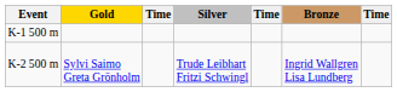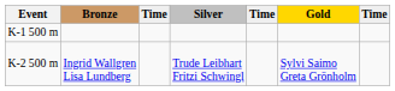 <table class="wikitable">
 <tr>
 <th>Event</th>
-<td align=center bgcolor="gold"><strong>Gold</strong></td>
+<td align=center bgcolor="CC9966"><strong>Bronze</strong></td>
 <td align=center bgcolor="EFEFEF"><strong>Time</strong></td>
 <td align=center bgcolor="silver"><strong>Silver</strong></td>
 <td align=center bgcolor="EFEFEF"><strong>Time</strong></td>
-<td align=center bgcolor="CC9966"><strong>Bronze</strong></td>
+<td align=center bgcolor="gold"><strong>Gold</strong></td>
 <td align=center bgcolor="EFEFEF"><strong>Time</strong></td>
 </tr>
 <tr>
 <td>K-1 500 m</td>
 <td></td>
 <td></td>
 <td></td>
 <td></td>
 <td></td>
 <td></td>
 </tr>
 <tr>
 <td>K-2 500 m</td>
-<td><br><a href='#'>Sylvi Saimo</a><br><a href='#'>Greta Grönholm</a></td>
+<td><br><a href='#'>Ingrid Wallgren</a><br><a href='#'>Lisa Lundberg</a></td>
 <td></td>
 <td><br><a href='#'>Trude Leibhart</a><br><a href='#'>Fritzi Schwingl</a></td>
 <td></td>
-<td><br><a href='#'>Ingrid Wallgren</a><br><a href='#'>Lisa Lundberg</a></td>
+<td><br><a href='#'>Sylvi Saimo</a><br><a href='#'>Greta Grönholm</a></td>
 <td></td>
 </tr>
 </table>
